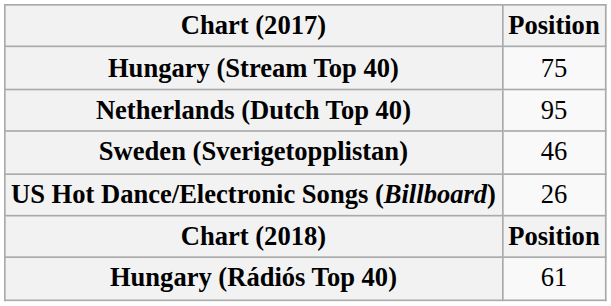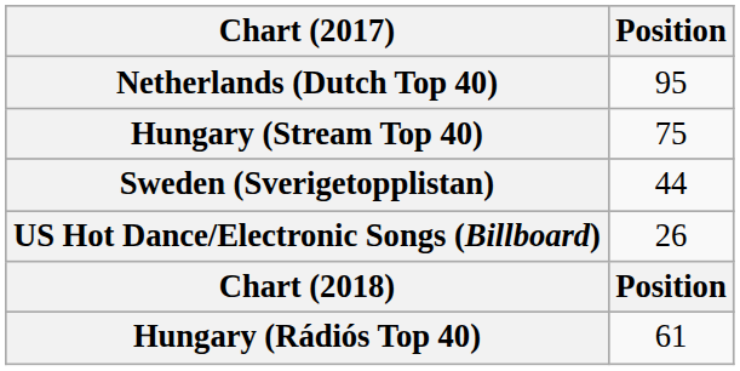 <table class="wikitable plainrowheaders" style="text-align:center">
 <tr>
 <th scope="col">Chart (2017)</th>
 <th scope="col">Position</th>
 </tr>
 <tr>
+<th scope="row">Netherlands (Dutch Top 40)</th>
+<td>95</td>
+</tr>
+<tr>
 <th scope="row">Hungary (Stream Top 40)</th>
 <td>75</td>
 </tr>
 <tr>
-<th scope="row">Netherlands (Dutch Top 40)</th>
-<td>95</td>
-</tr>
-<tr>
 <th scope="row">Sweden (Sverigetopplistan)</th>
-<td>46</td>
+<td>44</td>
 </tr>
 <tr>
 <th scope="row">US Hot Dance/Electronic Songs (<em>Billboard</em>)</th>
 <td>26</td>
 </tr>
 <tr>
 <th scope="col">Chart (2018)</th>
 <th scope="col">Position</th>
 </tr>
 <tr>
 <th scope="row">Hungary (Rádiós Top 40)</th>
 <td>61</td>
 </tr>
 </table>
